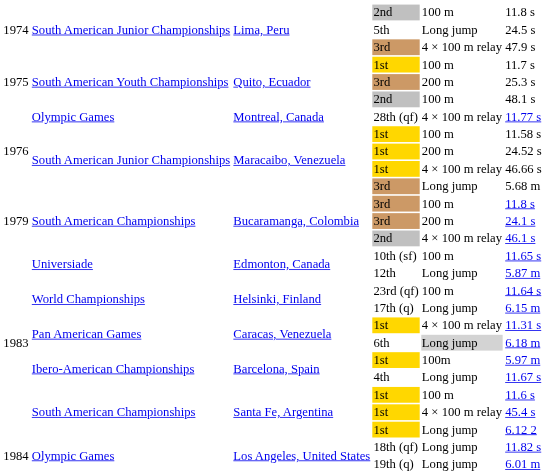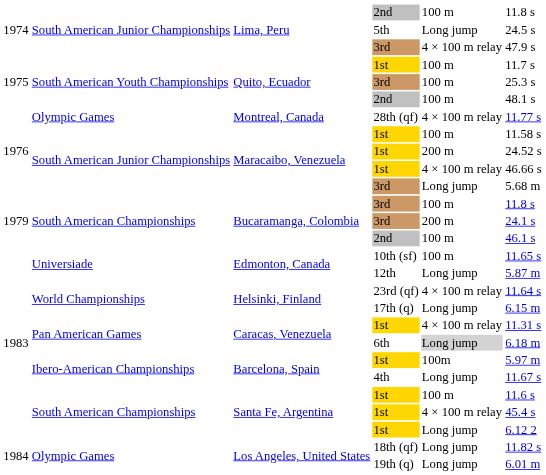 <table>
 <tr>
 <td rowspan=3>1974</td>
 <td rowspan=3><a href='#'>South American Junior Championships</a></td>
 <td rowspan=3><a href='#'>Lima, Peru</a></td>
 <td bgcolor=silver>2nd</td>
 <td>100 m</td>
 <td>11.8 s</td>
 </tr>
 <tr>
 <td>5th</td>
 <td>Long jump</td>
 <td>24.5 s</td>
 </tr>
 <tr>
 <td bgcolor=cc9966>3rd</td>
 <td>4 × 100 m relay</td>
 <td>47.9 s</td>
 </tr>
 <tr>
 <td rowspan=3>1975</td>
 <td rowspan=3><a href='#'>South American Youth Championships</a></td>
 <td rowspan=3><a href='#'>Quito, Ecuador</a></td>
 <td bgcolor=gold>1st</td>
 <td>100 m</td>
 <td>11.7 s</td>
 </tr>
 <tr>
 <td bgcolor=cc9966>3rd</td>
-<td>200 m</td>
+<td>100 m</td>
 <td>25.3 s</td>
 </tr>
 <tr>
 <td bgcolor=silver>2nd</td>
 <td>100 m</td>
 <td>48.1 s</td>
 </tr>
 <tr>
 <td rowspan=5>1976</td>
 <td><a href='#'>Olympic Games</a></td>
 <td><a href='#'>Montreal, Canada</a></td>
 <td>28th (qf)</td>
 <td>4 × 100 m relay</td>
 <td><a href='#'>11.77 s</a></td>
 </tr>
 <tr>
 <td rowspan=4><a href='#'>South American Junior Championships</a></td>
 <td rowspan=4><a href='#'>Maracaibo, Venezuela</a></td>
 <td bgcolor=gold>1st</td>
 <td>100 m</td>
 <td>11.58 s</td>
 </tr>
 <tr>
 <td bgcolor=gold>1st</td>
 <td>200 m</td>
 <td>24.52 s</td>
 </tr>
 <tr>
 <td bgcolor=gold>1st</td>
 <td>4 × 100 m relay</td>
 <td>46.66 s</td>
 </tr>
 <tr>
 <td bgcolor=cc9966>3rd</td>
 <td>Long jump</td>
 <td>5.68 m</td>
 </tr>
 <tr>
 <td rowspan=3>1979</td>
 <td rowspan=3><a href='#'>South American Championships</a></td>
 <td rowspan=3><a href='#'>Bucaramanga, Colombia</a></td>
 <td bgcolor=cc9966>3rd</td>
 <td>100 m</td>
 <td><a href='#'>11.8 s</a></td>
 </tr>
 <tr>
 <td bgcolor=cc9966>3rd</td>
 <td>200 m</td>
 <td><a href='#'>24.1 s</a></td>
 </tr>
 <tr>
 <td bgcolor=silver>2nd</td>
-<td>4 × 100 m relay</td>
+<td>100 m</td>
 <td><a href='#'>46.1 s</a></td>
 </tr>
 <tr>
 <td rowspan=11>1983</td>
 <td rowspan=2><a href='#'>Universiade</a></td>
 <td rowspan=2><a href='#'>Edmonton, Canada</a></td>
 <td>10th (sf)</td>
 <td>100 m</td>
 <td><a href='#'>11.65 s</a></td>
 </tr>
 <tr>
 <td>12th</td>
 <td>Long jump</td>
 <td><a href='#'>5.87 m</a></td>
 </tr>
 <tr>
 <td rowspan=2><a href='#'>World Championships</a></td>
 <td rowspan=2><a href='#'>Helsinki, Finland</a></td>
 <td>23rd (qf)</td>
-<td>100 m</td>
+<td>4 × 100 m relay</td>
 <td><a href='#'>11.64 s</a></td>
 </tr>
 <tr>
 <td>17th (q)</td>
 <td>Long jump</td>
 <td><a href='#'>6.15 m</a></td>
 </tr>
 <tr>
 <td rowspan=2><a href='#'>Pan American Games</a></td>
 <td rowspan=2><a href='#'>Caracas, Venezuela</a></td>
 <td bgcolor=gold>1st</td>
 <td>4 × 100 m relay</td>
 <td><a href='#'>11.31 s</a></td>
 </tr>
 <tr>
 <td>6th</td>
 <td style="background: lightgrey;">Long jump</td>
 <td><a href='#'>6.18 m</a></td>
 </tr>
 <tr>
 <td rowspan=2><a href='#'>Ibero-American Championships</a></td>
 <td rowspan=2><a href='#'>Barcelona, Spain</a></td>
 <td bgcolor=gold>1st</td>
 <td>100m</td>
 <td><a href='#'>5.97 m</a></td>
 </tr>
 <tr>
 <td>4th</td>
 <td>Long jump</td>
 <td><a href='#'>11.67 s</a></td>
 </tr>
 <tr>
 <td rowspan=3><a href='#'>South American Championships</a></td>
 <td rowspan=3><a href='#'>Santa Fe, Argentina</a></td>
 <td bgcolor=gold>1st</td>
 <td>100 m</td>
 <td><a href='#'>11.6 s</a></td>
 </tr>
 <tr>
 <td bgcolor=gold>1st</td>
 <td>4 × 100 m relay</td>
 <td><a href='#'>45.4 s</a></td>
 </tr>
 <tr>
 <td bgcolor=gold>1st</td>
 <td>Long jump</td>
 <td><a href='#'>6.12 2</a></td>
 </tr>
 <tr>
 <td rowspan=2>1984</td>
 <td rowspan=2><a href='#'>Olympic Games</a></td>
 <td rowspan=2><a href='#'>Los Angeles, United States</a></td>
 <td>18th (qf)</td>
 <td>Long jump</td>
 <td><a href='#'>11.82 s</a></td>
 </tr>
 <tr>
 <td>19th (q)</td>
 <td>Long jump</td>
 <td><a href='#'>6.01 m</a></td>
 </tr>
 </table>
